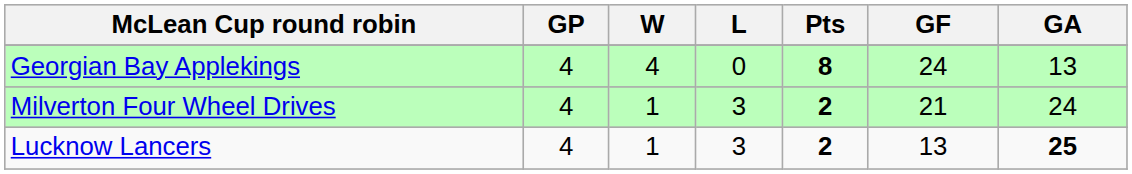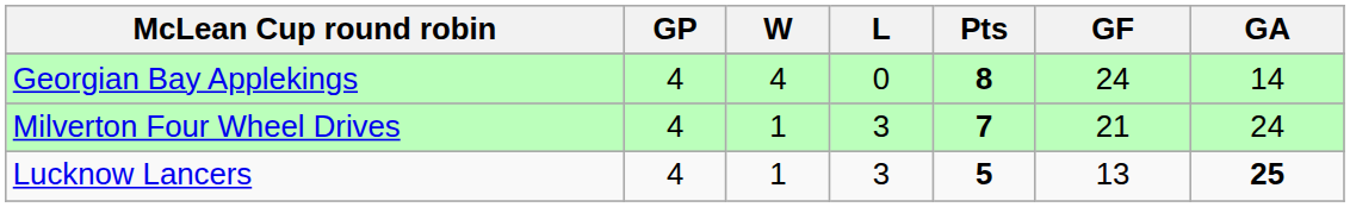 <table class="wikitable" style="text-align:center">
 <tr>
 <th bgcolor="#DDDDFF" width="30%">McLean Cup round robin</th>
 <th bgcolor="#DDDDFF" width="5%">GP</th>
 <th bgcolor="#DDDDFF" width="5%">W</th>
 <th bgcolor="#DDDDFF" width="5%">L</th>
 <th bgcolor="#DDDDFF" width="5%">Pts</th>
 <th bgcolor="#DDDDFF" width="7.5%">GF</th>
 <th bgcolor="#DDDDFF" width="7.5%">GA</th>
 </tr>
 <tr>
 </tr>
 <tr bgcolor="#bbffbb">
 <td align=left><a href='#'>Georgian Bay Applekings</a></td>
 <td>4</td>
 <td>4</td>
 <td>0</td>
 <td><strong>8</strong></td>
 <td>24</td>
-<td>13</td>
+<td>14</td>
 </tr>
 <tr bgcolor="#bbffbb">
 <td align=left><a href='#'>Milverton Four Wheel Drives</a></td>
 <td>4</td>
 <td>1</td>
 <td>3</td>
-<td><strong>2</strong></td>
+<td><strong>7</strong></td>
 <td>21</td>
 <td>24</td>
 </tr>
 <tr>
 <td align=left><a href='#'>Lucknow Lancers</a></td>
 <td>4</td>
 <td>1</td>
 <td>3</td>
-<td><strong>2</strong></td>
+<td><strong>5</strong></td>
 <td>13</td>
 <td><strong>25</strong></td>
 </tr>
 </table>
